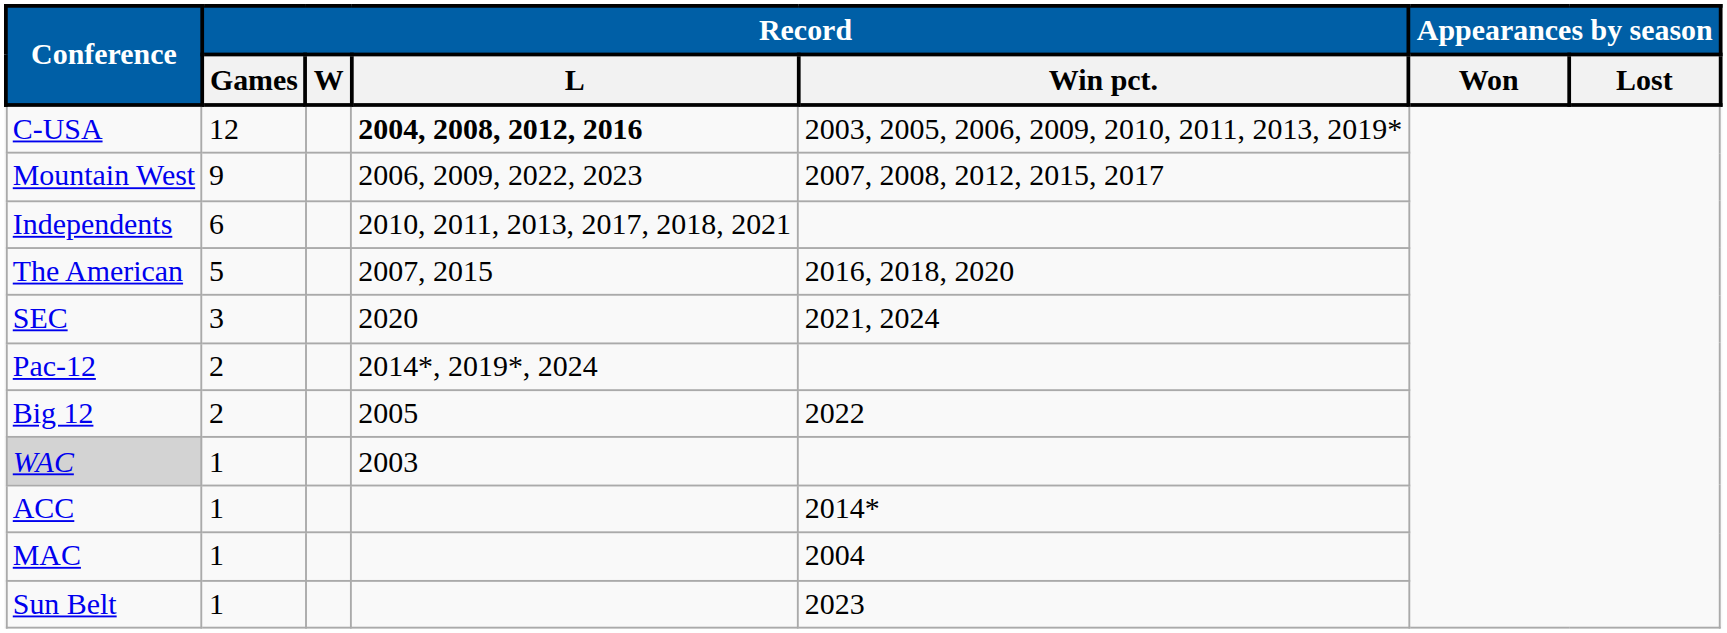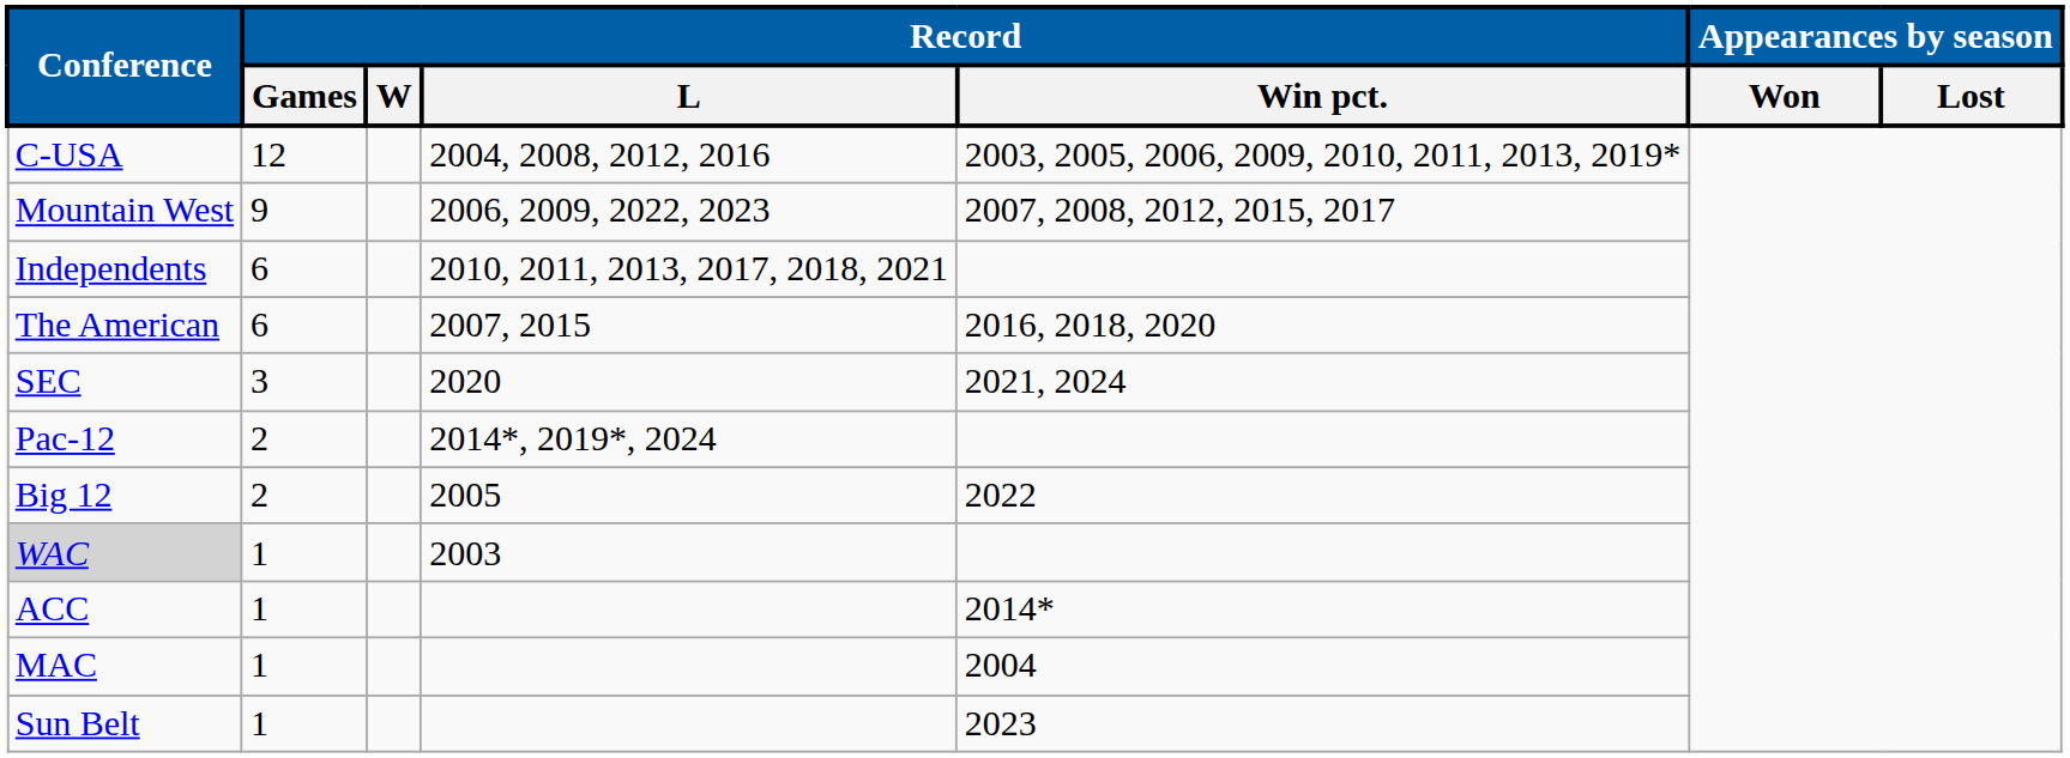 <table class="wikitable sortable">
 <tr>
 <th style="background:#005FA6; color:#FFFFFF; border: 2px solid #000000;" rowspan=2>Conference</th>
 <th style="background:#005FA6; color:#FFFFFF; border: 2px solid #000000;" colspan=4>Record</th>
 <th style="background:#005FA6; color:#FFFFFF; border: 2px solid #000000;" colspan=2>Appearances by season</th>
 </tr>
 <tr>
 <th style="border: 2px solid #000000;">Games</th>
 <th style="border: 2px solid #000000;">W</th>
 <th style="border: 2px solid #000000;">L</th>
 <th style="border: 2px solid #000000;">Win pct.</th>
 <th style="border: 2px solid #000000;" class=unsortable>Won</th>
 <th style="border: 2px solid #000000;" class=unsortable>Lost</th>
 </tr>
 <tr>
 <td><a href='#'>C-USA</a></td>
 <td>12</td>
 <td></td>
-<td><strong>2004, 2008, 2012, 2016</strong></td>
+<td>2004, 2008, 2012, 2016</td>
 <td>2003, 2005, 2006, 2009, 2010, 2011, 2013, 2019*</td>
 </tr>
 <tr>
 <td><a href='#'>Mountain West</a></td>
 <td>9</td>
 <td></td>
 <td>2006, 2009, 2022, 2023</td>
 <td>2007, 2008, 2012, 2015, 2017</td>
 </tr>
 <tr>
 <td><a href='#'>Independents</a></td>
 <td>6</td>
 <td></td>
 <td>2010, 2011, 2013, 2017, 2018, 2021</td>
 <td></td>
 </tr>
 <tr>
 <td><a href='#'>The American</a></td>
-<td>5</td>
+<td>6</td>
 <td></td>
 <td>2007, 2015</td>
 <td>2016, 2018, 2020</td>
 </tr>
 <tr>
 <td><a href='#'>SEC</a></td>
 <td>3</td>
 <td></td>
 <td>2020</td>
 <td>2021, 2024</td>
 </tr>
 <tr>
 <td><a href='#'>Pac-12</a></td>
 <td>2</td>
 <td></td>
 <td>2014*, 2019*, 2024</td>
 <td></td>
 </tr>
 <tr>
 <td><a href='#'>Big 12</a></td>
 <td>2</td>
 <td></td>
 <td>2005</td>
 <td>2022</td>
 </tr>
 <tr>
 <td bgcolor=lightgrey><em><a href='#'>WAC</a></em></td>
 <td>1</td>
 <td></td>
 <td>2003</td>
 <td></td>
 </tr>
 <tr>
 <td><a href='#'>ACC</a></td>
 <td>1</td>
 <td></td>
 <td></td>
 <td>2014*</td>
 </tr>
 <tr>
 <td><a href='#'>MAC</a></td>
 <td>1</td>
 <td></td>
 <td></td>
 <td>2004</td>
 </tr>
 <tr>
 <td><a href='#'>Sun Belt</a></td>
 <td>1</td>
 <td></td>
 <td></td>
 <td>2023</td>
 </tr>
 </table>
